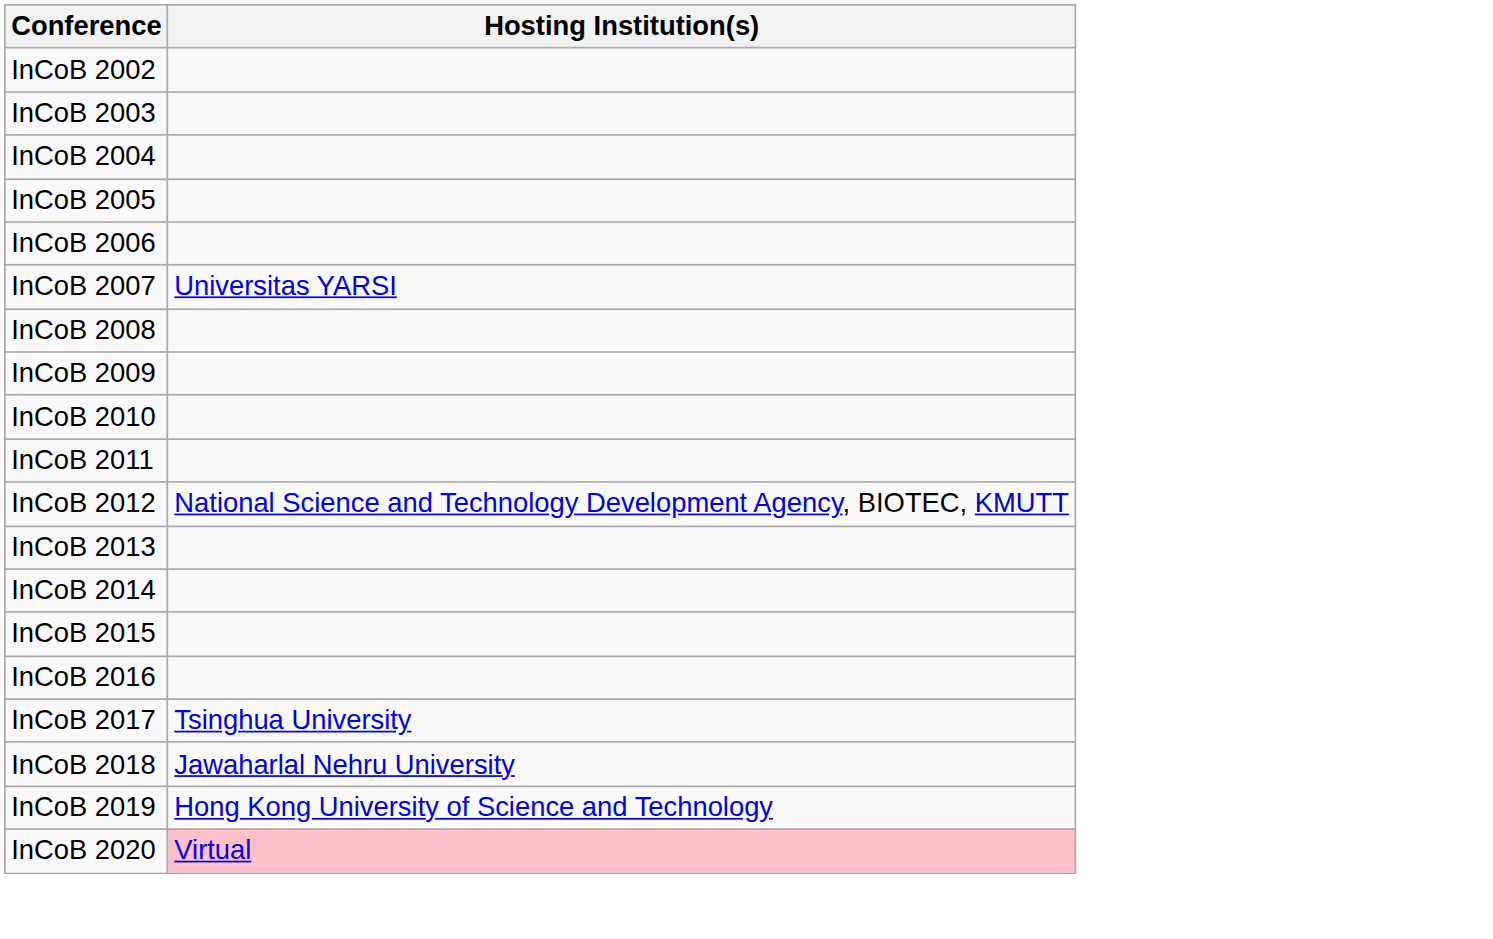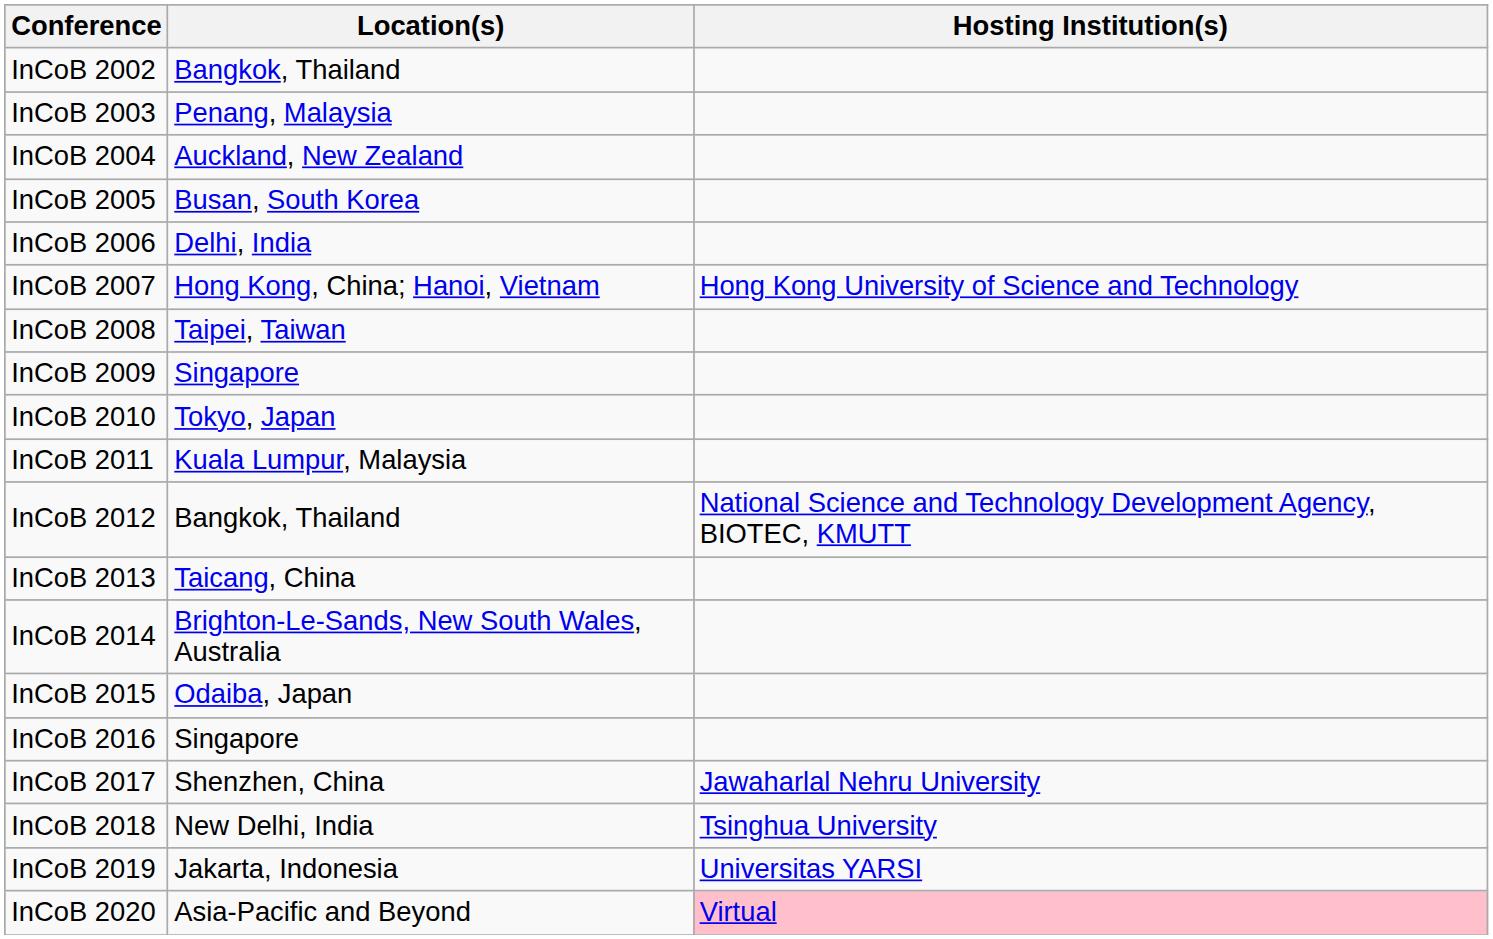 <table class="wikitable">
 <tr>
 <th>Conference</th>
+<th>Location(s)</th>
 <th>Hosting Institution(s)</th>
 </tr>
 <tr>
 <td>InCoB 2002</td>
+<td><a href='#'>Bangkok</a>, Thailand</td>
 <td></td>
 </tr>
 <tr>
 <td>InCoB 2003</td>
+<td><a href='#'>Penang</a>, <a href='#'>Malaysia</a></td>
 <td></td>
 </tr>
 <tr>
 <td>InCoB 2004</td>
+<td><a href='#'>Auckland</a>, <a href='#'>New Zealand</a></td>
 <td></td>
 </tr>
 <tr>
 <td>InCoB 2005</td>
+<td><a href='#'>Busan</a>, <a href='#'>South Korea</a></td>
 <td></td>
 </tr>
 <tr>
 <td>InCoB 2006</td>
+<td><a href='#'>Delhi</a>, <a href='#'>India</a></td>
 <td></td>
 </tr>
 <tr>
 <td>InCoB 2007</td>
-<td><a href='#'>Universitas YARSI</a></td>
+<td><a href='#'>Hong Kong</a>, China; <a href='#'>Hanoi</a>, <a href='#'>Vietnam</a></td>
+<td><a href='#'>Hong Kong University of Science and Technology</a></td>
 </tr>
 <tr>
 <td>InCoB 2008</td>
+<td><a href='#'>Taipei</a>, <a href='#'>Taiwan</a></td>
 <td></td>
 </tr>
 <tr>
 <td>InCoB 2009</td>
+<td><a href='#'>Singapore</a></td>
 <td></td>
 </tr>
 <tr>
 <td>InCoB 2010</td>
+<td><a href='#'>Tokyo</a>, <a href='#'>Japan</a></td>
 <td></td>
 </tr>
 <tr>
 <td>InCoB 2011</td>
+<td><a href='#'>Kuala Lumpur</a>, Malaysia</td>
 <td></td>
 </tr>
 <tr>
 <td>InCoB 2012</td>
+<td>Bangkok, Thailand</td>
 <td><a href='#'>National Science and Technology Development Agency</a>, BIOTEC, <a href='#'>KMUTT</a></td>
 </tr>
 <tr>
 <td>InCoB 2013</td>
+<td><a href='#'>Taicang</a>, China</td>
 <td></td>
 </tr>
 <tr>
 <td>InCoB 2014</td>
+<td><a href='#'>Brighton-Le-Sands, New South Wales</a>, Australia</td>
 <td></td>
 </tr>
 <tr>
 <td>InCoB 2015</td>
+<td><a href='#'>Odaiba</a>, Japan</td>
 <td></td>
 </tr>
 <tr>
 <td>InCoB 2016</td>
+<td>Singapore</td>
 <td></td>
 </tr>
 <tr>
 <td>InCoB 2017</td>
+<td>Shenzhen, China</td>
+<td><a href='#'>Jawaharlal Nehru University</a></td>
+</tr>
+<tr>
+<td>InCoB 2018</td>
+<td>New Delhi, India</td>
 <td><a href='#'>Tsinghua University</a></td>
 </tr>
 <tr>
-<td>InCoB 2018</td>
-<td><a href='#'>Jawaharlal Nehru University</a></td>
-</tr>
-<tr>
 <td>InCoB 2019</td>
-<td><a href='#'>Hong Kong University of Science and Technology</a></td>
+<td>Jakarta, Indonesia</td>
+<td><a href='#'>Universitas YARSI</a></td>
 </tr>
 <tr>
 <td>InCoB 2020</td>
+<td>Asia-Pacific and Beyond</td>
 <td style="background: pink;"><a href='#'>Virtual</a></td>
 </tr>
 </table>
